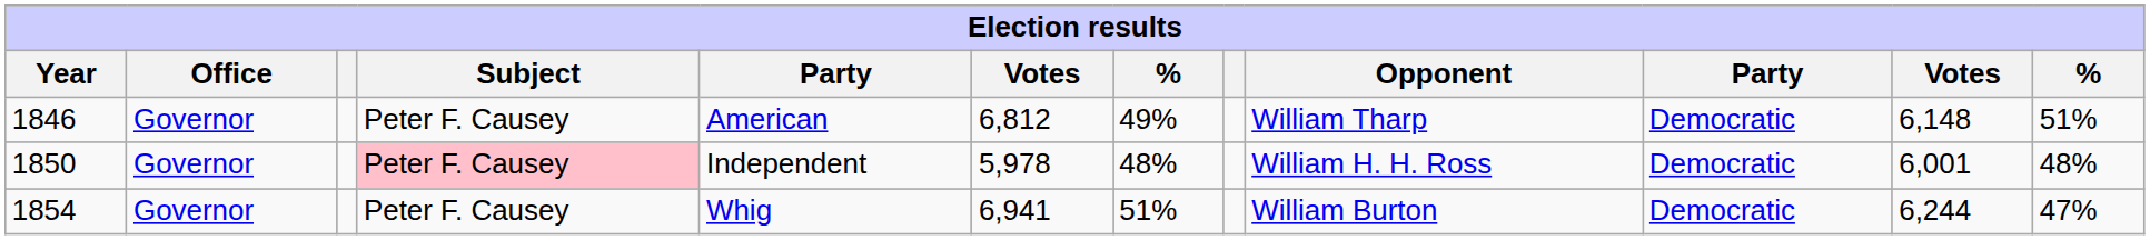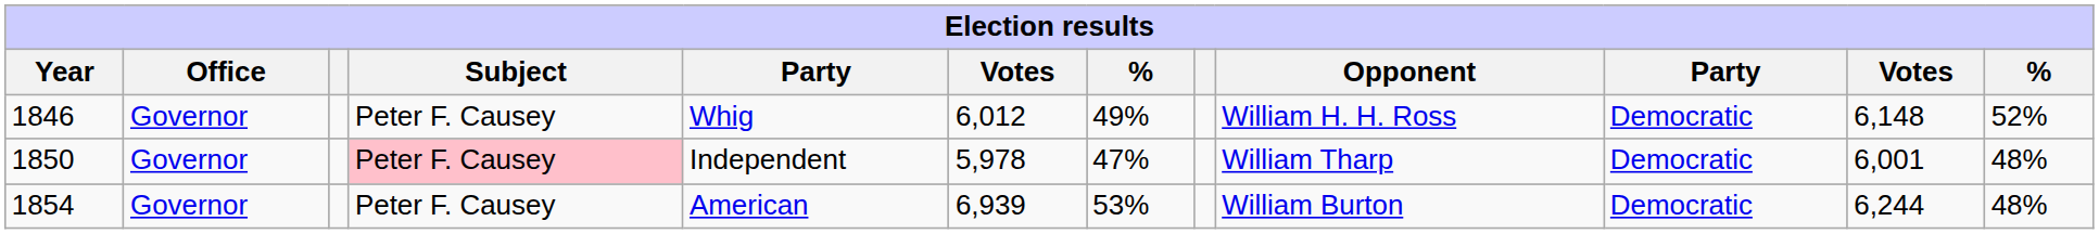 <table class=wikitable style="width: 94%" style="text-align: center;" align="center">
 <tr bgcolor=#cccccc>
 <th colspan=12 style="background: #ccccff;">Election results</th>
 </tr>
 <tr>
 <th><strong>Year</strong></th>
 <th><strong>Office</strong></th>
 <th></th>
 <th><strong>Subject</strong></th>
 <th><strong>Party</strong></th>
 <th><strong>Votes</strong></th>
 <th><strong>%</strong></th>
 <th></th>
 <th><strong>Opponent</strong></th>
 <th><strong>Party</strong></th>
 <th><strong>Votes</strong></th>
 <th><strong>%</strong></th>
 </tr>
 <tr>
 <td>1846</td>
 <td><a href='#'>Governor</a></td>
 <td></td>
 <td>Peter F. Causey</td>
-<td><a href='#'>American</a></td>
-<td>6,812</td>
+<td><a href='#'>Whig</a></td>
+<td>6,012</td>
 <td>49%</td>
 <td></td>
-<td><a href='#'>William Tharp</a></td>
+<td><a href='#'>William H. H. Ross</a></td>
 <td><a href='#'>Democratic</a></td>
 <td>6,148</td>
-<td>51%</td>
+<td>52%</td>
 </tr>
 <tr>
 <td>1850</td>
 <td><a href='#'>Governor</a></td>
 <td></td>
 <td style="background: pink;">Peter F. Causey</td>
 <td>Independent</td>
 <td>5,978</td>
-<td>48%</td>
+<td>47%</td>
 <td></td>
-<td><a href='#'>William H. H. Ross</a></td>
+<td><a href='#'>William Tharp</a></td>
 <td><a href='#'>Democratic</a></td>
 <td>6,001</td>
 <td>48%</td>
 </tr>
 <tr>
 <td>1854</td>
 <td><a href='#'>Governor</a></td>
 <td></td>
 <td>Peter F. Causey</td>
-<td><a href='#'>Whig</a></td>
-<td>6,941</td>
-<td>51%</td>
+<td><a href='#'>American</a></td>
+<td>6,939</td>
+<td>53%</td>
 <td></td>
 <td><a href='#'>William Burton</a></td>
 <td><a href='#'>Democratic</a></td>
 <td>6,244</td>
-<td>47%</td>
+<td>48%</td>
 </tr>
 </table>
